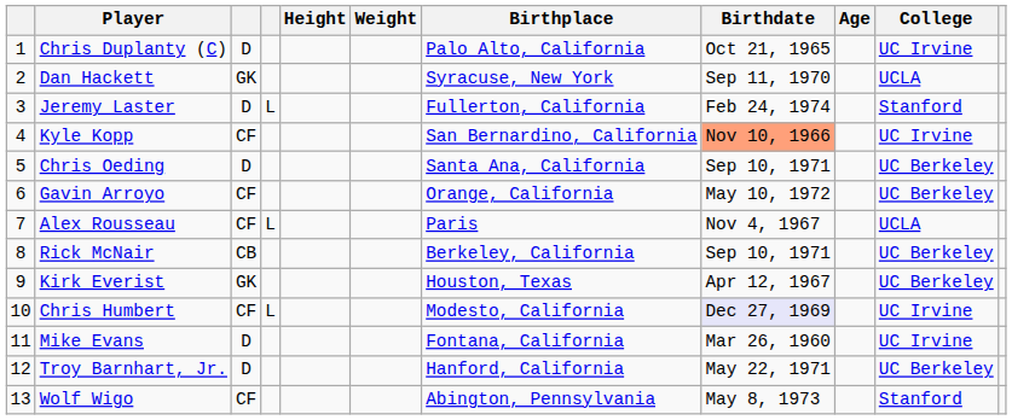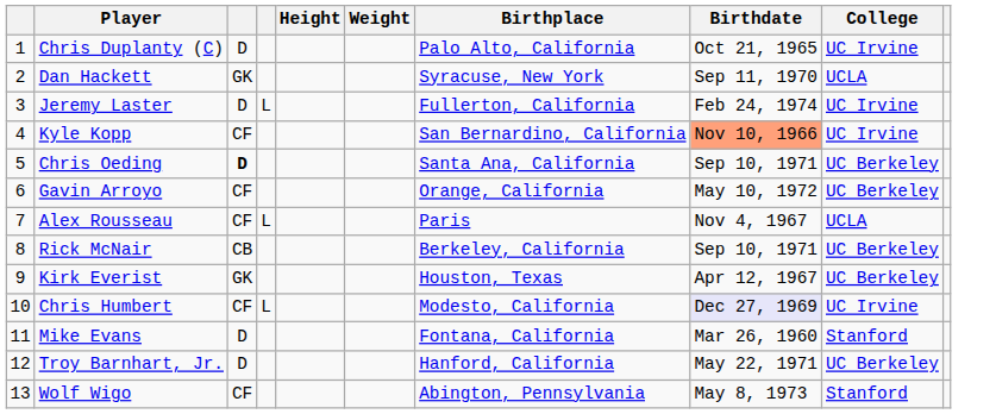 <table class="wikitable sortable" style="text-align: left; font-size: 90%; margin-left: 1em;">
 <tr>
 <th></th>
 <th>Player</th>
 <th></th>
 <th></th>
 <th>Height</th>
 <th>Weight</th>
 <th>Birthplace</th>
 <th>Birthdate</th>
-<th>Age</th>
 <th>College</th>
 <th></th>
 </tr>
 <tr>
 <td style="text-align: center;">1</td>
 <td data-sort-value="Duplanty, Chris"><a href='#'>Chris Duplanty</a> (<a href='#'>C</a>)</td>
 <td style="text-align: center;">D</td>
 <td style="text-align: center;"></td>
 <td></td>
 <td></td>
 <td> <a href='#'>Palo Alto, California</a></td>
 <td>Oct 21, 1965</td>
-<td></td>
 <td><a href='#'>UC Irvine</a></td>
 <td></td>
 </tr>
 <tr>
 <td style="text-align: center;">2</td>
 <td data-sort-value="Hackett, Dan"><a href='#'>Dan Hackett</a></td>
 <td style="text-align: center;">GK</td>
 <td style="text-align: center;"></td>
 <td></td>
 <td></td>
 <td> <a href='#'>Syracuse, New York</a></td>
 <td>Sep 11, 1970</td>
-<td></td>
 <td><a href='#'>UCLA</a></td>
 <td></td>
 </tr>
 <tr>
 <td style="text-align: center;">3</td>
 <td data-sort-value="Laster, Jeremy"><a href='#'>Jeremy Laster</a></td>
 <td style="text-align: center;">D</td>
 <td style="text-align: center;">L</td>
 <td></td>
 <td></td>
 <td> <a href='#'>Fullerton, California</a></td>
 <td>Feb 24, 1974</td>
-<td></td>
-<td><a href='#'>Stanford</a></td>
+<td><a href='#'>UC Irvine</a></td>
 <td></td>
 </tr>
 <tr>
 <td style="text-align: center;">4</td>
 <td data-sort-value="Kopp, Kyle"><a href='#'>Kyle Kopp</a></td>
 <td style="text-align: center;">CF</td>
 <td style="text-align: center;"></td>
 <td></td>
 <td></td>
 <td> <a href='#'>San Bernardino, California</a></td>
 <td style="background: lightsalmon;">Nov 10, 1966</td>
-<td></td>
 <td><a href='#'>UC Irvine</a></td>
 <td></td>
 </tr>
 <tr>
 <td style="text-align: center;">5</td>
 <td data-sort-value="Oeding, Chris"><a href='#'>Chris Oeding</a></td>
-<td style="text-align: center;">D</td>
+<td style="text-align: center;"><strong>D</strong></td>
 <td style="text-align: center;"></td>
 <td></td>
 <td></td>
 <td> <a href='#'>Santa Ana, California</a></td>
 <td>Sep 10, 1971</td>
-<td></td>
 <td><a href='#'>UC Berkeley</a></td>
 <td></td>
 </tr>
 <tr>
 <td style="text-align: center;">6</td>
 <td data-sort-value="Arroyo, Gavin"><a href='#'>Gavin Arroyo</a></td>
 <td style="text-align: center;">CF</td>
 <td style="text-align: center;"></td>
 <td></td>
 <td></td>
 <td> <a href='#'>Orange, California</a></td>
 <td>May 10, 1972</td>
-<td></td>
 <td><a href='#'>UC Berkeley</a></td>
 <td></td>
 </tr>
 <tr>
 <td style="text-align: center;">7</td>
 <td data-sort-value="Rousseau, Alex"><a href='#'>Alex Rousseau</a></td>
 <td style="text-align: center;">CF</td>
 <td style="text-align: center;">L</td>
 <td></td>
 <td></td>
 <td> <a href='#'>Paris</a></td>
 <td>Nov 4, 1967</td>
-<td></td>
 <td><a href='#'>UCLA</a></td>
 <td></td>
 </tr>
 <tr>
 <td style="text-align: center;">8</td>
 <td data-sort-value="McNair, Rick"><a href='#'>Rick McNair</a></td>
 <td style="text-align: center;">CB</td>
 <td style="text-align: center;"></td>
 <td></td>
 <td></td>
 <td> <a href='#'>Berkeley, California</a></td>
 <td>Sep 10, 1971</td>
-<td></td>
 <td><a href='#'>UC Berkeley</a></td>
 <td></td>
 </tr>
 <tr>
 <td style="text-align: center;">9</td>
 <td data-sort-value="Everist, Kirk"><a href='#'>Kirk Everist</a></td>
 <td style="text-align: center;">GK</td>
 <td style="text-align: center;"></td>
 <td></td>
 <td></td>
 <td> <a href='#'>Houston, Texas</a></td>
 <td>Apr 12, 1967</td>
-<td></td>
 <td><a href='#'>UC Berkeley</a></td>
 <td></td>
 </tr>
 <tr>
 <td style="text-align: center;">10</td>
 <td data-sort-value="Humbert, Chris"><a href='#'>Chris Humbert</a></td>
 <td style="text-align: center;">CF</td>
 <td style="text-align: center;">L</td>
 <td></td>
 <td></td>
 <td> <a href='#'>Modesto, California</a></td>
 <td style="background: lavender;">Dec 27, 1969</td>
-<td></td>
 <td><a href='#'>UC Irvine</a></td>
 <td></td>
 </tr>
 <tr>
 <td style="text-align: center;">11</td>
 <td data-sort-value="Evans, Mike"><a href='#'>Mike Evans</a></td>
 <td style="text-align: center;">D</td>
 <td style="text-align: center;"></td>
 <td></td>
 <td></td>
 <td> <a href='#'>Fontana, California</a></td>
 <td>Mar 26, 1960</td>
-<td></td>
-<td><a href='#'>UC Irvine</a></td>
+<td><a href='#'>Stanford</a></td>
 <td></td>
 </tr>
 <tr>
 <td style="text-align: center;">12</td>
 <td data-sort-value="Barnhart, Jr., Troy"><a href='#'>Troy Barnhart, Jr.</a></td>
 <td style="text-align: center;">D</td>
 <td style="text-align: center;"></td>
 <td></td>
 <td></td>
 <td> <a href='#'>Hanford, California</a></td>
 <td>May 22, 1971</td>
-<td></td>
 <td><a href='#'>UC Berkeley</a></td>
 <td></td>
 </tr>
 <tr>
 <td style="text-align: center;">13</td>
 <td data-sort-value="Wigo, Wolf"><a href='#'>Wolf Wigo</a></td>
 <td style="text-align: center;">CF</td>
 <td style="text-align: center;"></td>
 <td></td>
 <td></td>
 <td> <a href='#'>Abington, Pennsylvania</a></td>
 <td>May 8, 1973</td>
-<td></td>
 <td><a href='#'>Stanford</a></td>
 <td></td>
 </tr>
 </table>
